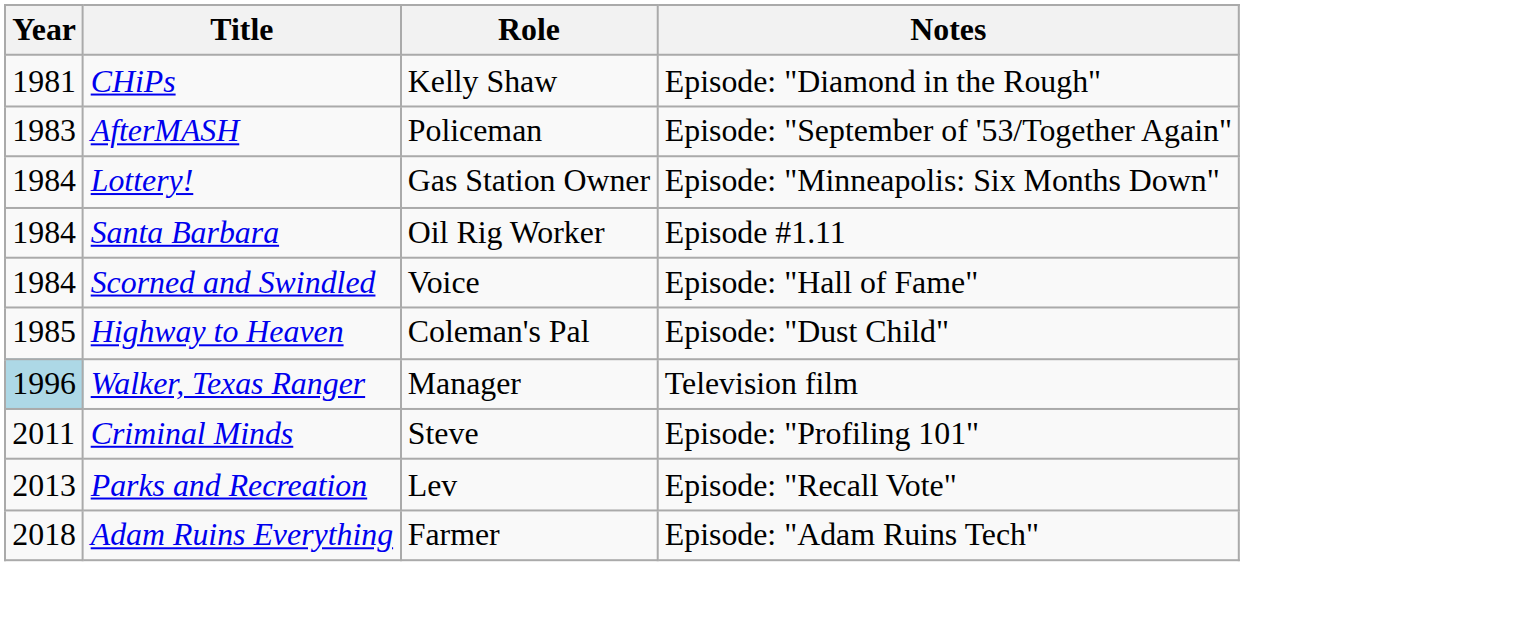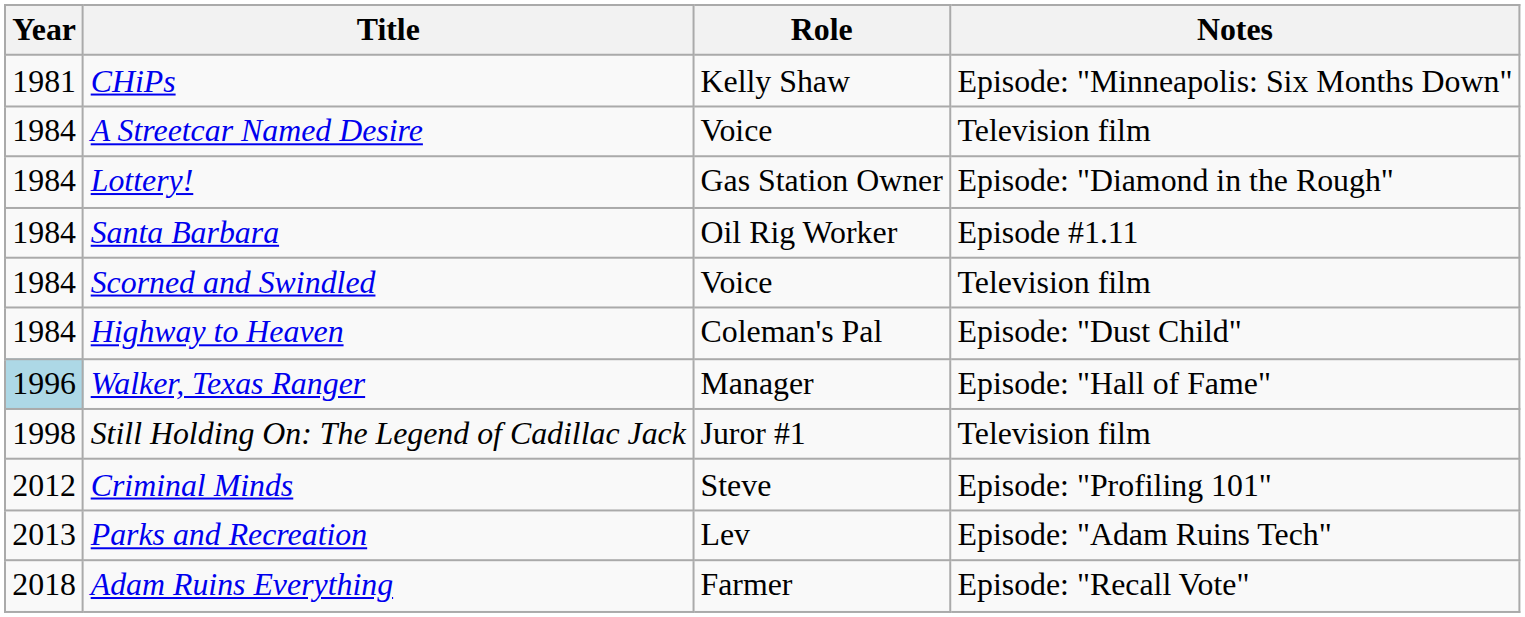 <table class="wikitable sortable">
 <tr>
 <th>Year</th>
 <th>Title</th>
 <th>Role</th>
 <th>Notes</th>
 </tr>
 <tr>
 <td>1981</td>
 <td><em><a href='#'>CHiPs</a></em></td>
 <td>Kelly Shaw</td>
-<td>Episode: "Diamond in the Rough"</td>
+<td>Episode: "Minneapolis: Six Months Down"</td>
 </tr>
 <tr>
-<td>1983</td>
-<td><em><a href='#'>AfterMASH</a></em></td>
-<td>Policeman</td>
-<td>Episode: "September of '53/Together Again"</td>
+<td>1984</td>
+<td><a href='#'><em>A Streetcar Named Desire</em></a></td>
+<td>Voice</td>
+<td>Television film</td>
 </tr>
 <tr>
 <td>1984</td>
 <td><em><a href='#'>Lottery!</a></em></td>
 <td>Gas Station Owner</td>
-<td>Episode: "Minneapolis: Six Months Down"</td>
+<td>Episode: "Diamond in the Rough"</td>
 </tr>
 <tr>
 <td>1984</td>
 <td><a href='#'><em>Santa Barbara</em></a></td>
 <td>Oil Rig Worker</td>
 <td>Episode #1.11</td>
 </tr>
 <tr>
 <td>1984</td>
 <td><em><a href='#'>Scorned and Swindled</a></em></td>
 <td>Voice</td>
-<td>Episode: "Hall of Fame"</td>
+<td>Television film</td>
 </tr>
 <tr>
-<td>1985</td>
+<td>1984</td>
 <td><em><a href='#'>Highway to Heaven</a></em></td>
 <td>Coleman's Pal</td>
 <td>Episode: "Dust Child"</td>
 </tr>
 <tr>
 <td style="background: lightblue;">1996</td>
 <td><em><a href='#'>Walker, Texas Ranger</a></em></td>
 <td>Manager</td>
+<td>Episode: "Hall of Fame"</td>
+</tr>
+<tr>
+<td>1998</td>
+<td><em>Still Holding On: The Legend of Cadillac Jack</em></td>
+<td>Juror #1</td>
 <td>Television film</td>
 </tr>
 <tr>
-<td>2011</td>
+<td>2012</td>
 <td><em><a href='#'>Criminal Minds</a></em></td>
 <td>Steve</td>
 <td>Episode: "Profiling 101"</td>
 </tr>
 <tr>
 <td>2013</td>
 <td><em><a href='#'>Parks and Recreation</a></em></td>
 <td>Lev</td>
-<td>Episode: "Recall Vote"</td>
+<td>Episode: "Adam Ruins Tech"</td>
 </tr>
 <tr>
 <td>2018</td>
 <td><em><a href='#'>Adam Ruins Everything</a></em></td>
 <td>Farmer</td>
-<td>Episode: "Adam Ruins Tech"</td>
+<td>Episode: "Recall Vote"</td>
 </tr>
 </table>
